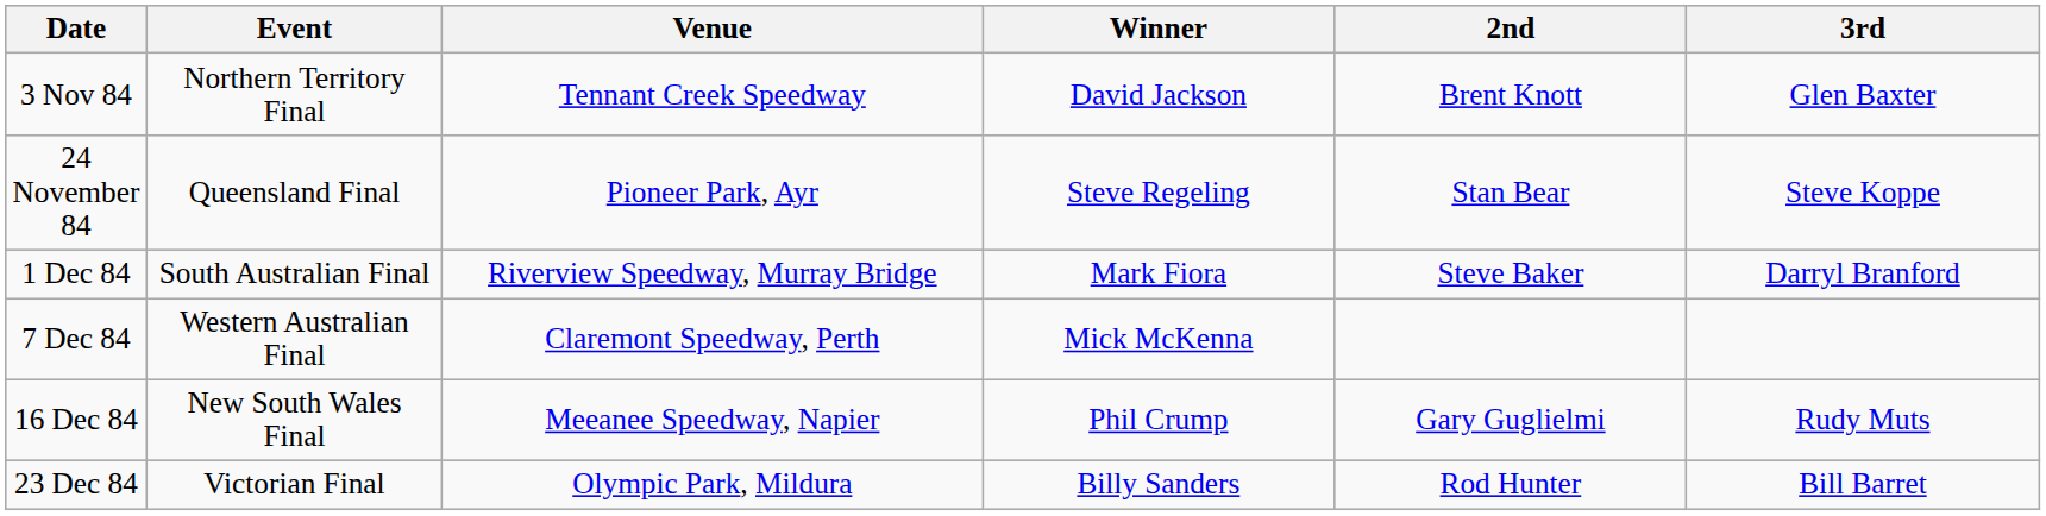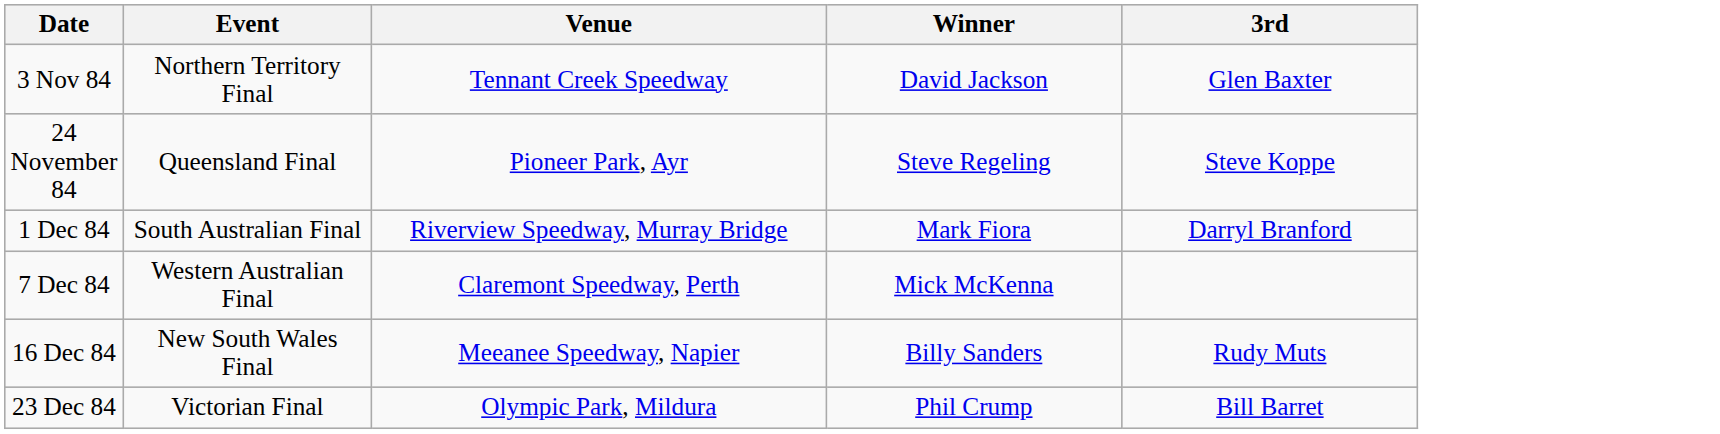 <table class="wikitable" style="text-align:center">
 <tr>
 <th width=50>Date</th>
 <th width=150>Event</th>
 <th width=280>Venue</th>
 <th width=180>Winner</th>
-<th width=180>2nd</th>
 <th width=180>3rd</th>
 </tr>
 <tr>
 <td align=center>3 Nov 84</td>
 <td>Northern Territory Final</td>
 <td><a href='#'>Tennant Creek Speedway</a></td>
 <td><a href='#'>David Jackson</a></td>
-<td><a href='#'>Brent Knott</a></td>
 <td><a href='#'>Glen Baxter</a></td>
 </tr>
 <tr>
 <td align=center>24 November 84</td>
 <td>Queensland Final</td>
 <td><a href='#'>Pioneer Park</a>, <a href='#'>Ayr</a></td>
 <td><a href='#'>Steve Regeling</a></td>
-<td><a href='#'>Stan Bear</a></td>
 <td><a href='#'>Steve Koppe</a></td>
 </tr>
 <tr>
 <td align=center>1 Dec 84</td>
 <td>South Australian Final</td>
 <td><a href='#'>Riverview Speedway</a>, <a href='#'>Murray Bridge</a></td>
 <td><a href='#'>Mark Fiora</a></td>
-<td><a href='#'>Steve Baker</a></td>
 <td><a href='#'>Darryl Branford</a></td>
 </tr>
 <tr>
 <td align=center>7 Dec 84</td>
 <td>Western Australian Final</td>
 <td><a href='#'>Claremont Speedway</a>, <a href='#'>Perth</a></td>
 <td><a href='#'>Mick McKenna</a></td>
 <td></td>
-<td></td>
 </tr>
 <tr>
 <td align=center>16 Dec 84</td>
 <td>New South Wales Final</td>
 <td><a href='#'>Meeanee Speedway</a>, <a href='#'>Napier</a></td>
-<td><a href='#'>Phil Crump</a></td>
-<td><a href='#'>Gary Guglielmi</a></td>
+<td><a href='#'>Billy Sanders</a></td>
 <td><a href='#'>Rudy Muts</a></td>
 </tr>
 <tr>
 <td align=center>23 Dec 84</td>
 <td>Victorian Final</td>
 <td><a href='#'>Olympic Park</a>, <a href='#'>Mildura</a></td>
-<td><a href='#'>Billy Sanders</a></td>
-<td><a href='#'>Rod Hunter</a></td>
+<td><a href='#'>Phil Crump</a></td>
 <td><a href='#'>Bill Barret</a></td>
 </tr>
 </table>
